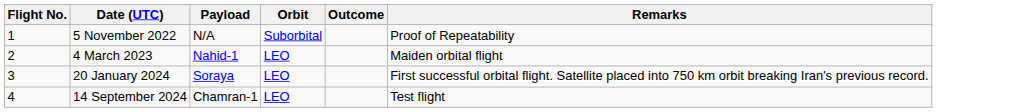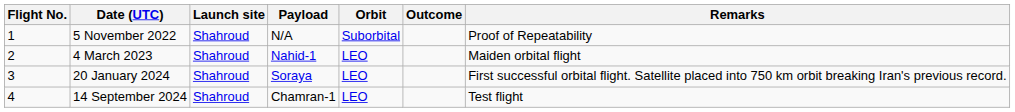 <table class="wikitable">
 <tr>
 <th>Flight No.</th>
 <th>Date (<a href='#'>UTC</a>)</th>
+<th>Launch site</th>
 <th>Payload</th>
 <th>Orbit</th>
 <th>Outcome</th>
 <th>Remarks</th>
 </tr>
 <tr>
 <td>1</td>
 <td>5 November 2022</td>
+<td><a href='#'>Shahroud</a></td>
 <td>N/A</td>
 <td><a href='#'>Suborbital</a></td>
 <td></td>
 <td>Proof of Repeatability</td>
 </tr>
 <tr>
 <td>2</td>
 <td>4 March 2023</td>
+<td><a href='#'>Shahroud</a></td>
 <td><a href='#'>Nahid-1</a></td>
 <td><a href='#'>LEO</a></td>
 <td></td>
 <td>Maiden orbital flight</td>
 </tr>
 <tr>
 <td>3</td>
 <td>20 January 2024</td>
+<td><a href='#'>Shahroud</a></td>
 <td><a href='#'>Soraya</a></td>
 <td><a href='#'>LEO</a></td>
 <td></td>
 <td>First successful orbital flight. Satellite placed into 750 km orbit breaking Iran's previous record.</td>
 </tr>
 <tr>
 <td>4</td>
 <td>14 September 2024</td>
+<td><a href='#'>Shahroud</a></td>
 <td>Chamran-1</td>
 <td><a href='#'>LEO</a></td>
 <td></td>
 <td>Test flight</td>
 </tr>
 </table>
